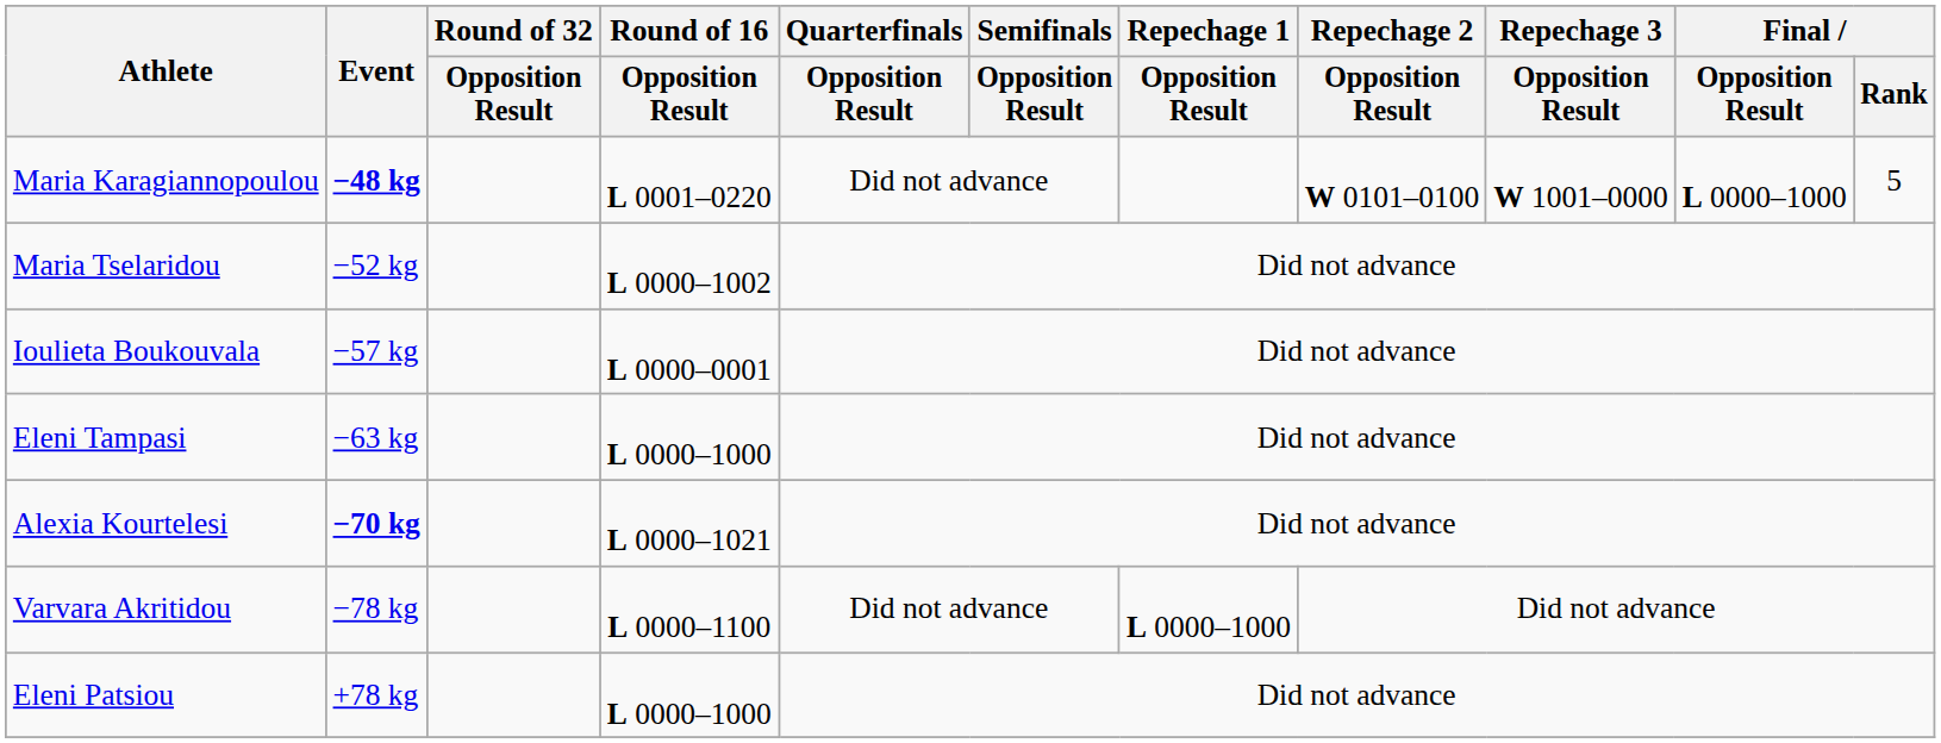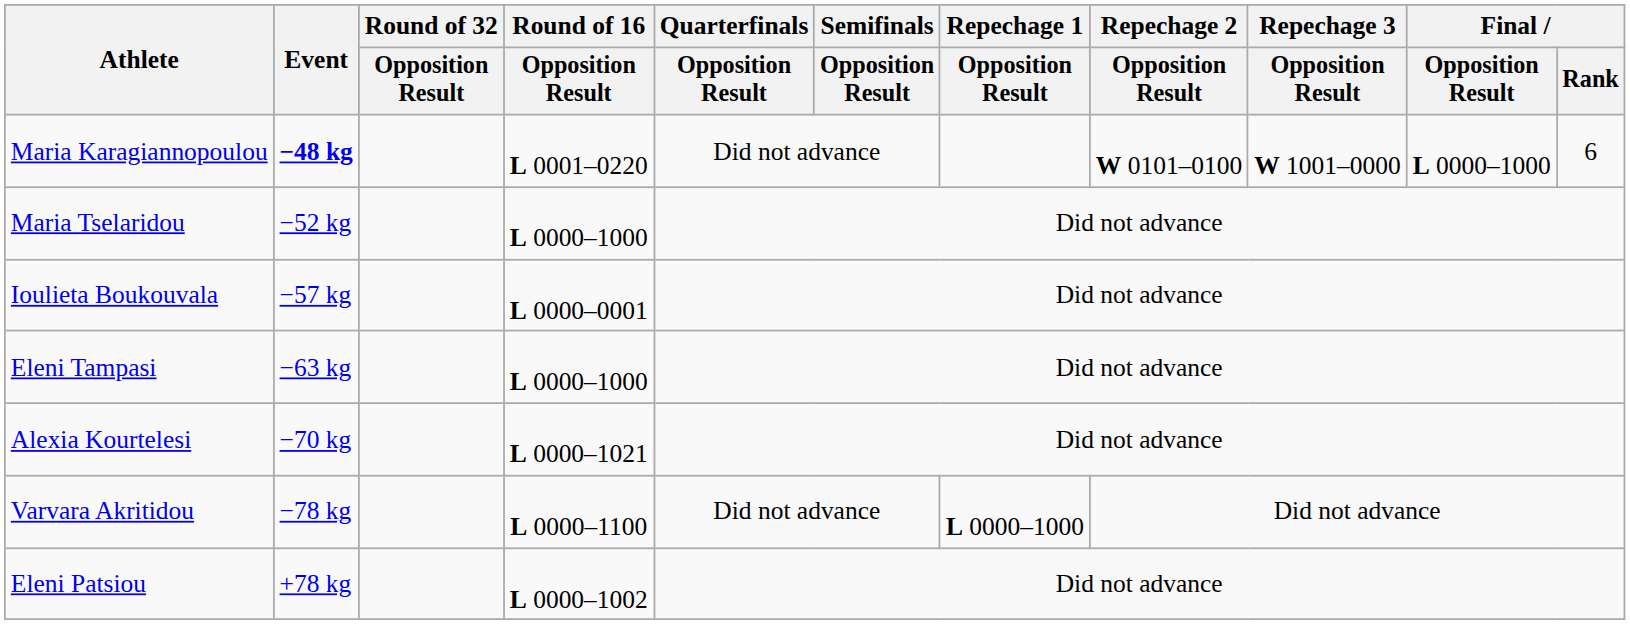 <table class="wikitable" style="font-size:90%">
 <tr>
 <th rowspan="2">Athlete</th>
 <th rowspan="2">Event</th>
 <th>Round of 32</th>
 <th>Round of 16</th>
 <th>Quarterfinals</th>
 <th>Semifinals</th>
 <th>Repechage 1</th>
 <th>Repechage 2</th>
 <th>Repechage 3</th>
 <th colspan=2>Final / </th>
 </tr>
 <tr style="font-size:95%">
 <th>Opposition<br>Result</th>
 <th>Opposition<br>Result</th>
 <th>Opposition<br>Result</th>
 <th>Opposition<br>Result</th>
 <th>Opposition<br>Result</th>
 <th>Opposition<br>Result</th>
 <th>Opposition<br>Result</th>
 <th>Opposition<br>Result</th>
 <th>Rank</th>
 </tr>
 <tr align=center>
 <td align=left><a href='#'>Maria Karagiannopoulou</a></td>
 <td align=left><strong><a href='#'>−48 kg</a></strong></td>
 <td></td>
 <td><br><strong>L</strong> 0001–0220</td>
 <td colspan=2>Did not advance</td>
 <td></td>
 <td><br><strong>W</strong> 0101–0100</td>
 <td><br><strong>W</strong> 1001–0000</td>
 <td><br><strong>L</strong> 0000–1000</td>
-<td>5</td>
+<td>6</td>
 </tr>
 <tr align=center>
 <td align=left><a href='#'>Maria Tselaridou</a></td>
 <td align=left><a href='#'>−52 kg</a></td>
 <td></td>
-<td><br><strong>L</strong> 0000–1002</td>
+<td><br><strong>L</strong> 0000–1000</td>
 <td colspan=7>Did not advance</td>
 </tr>
 <tr align=center>
 <td align=left><a href='#'>Ioulieta Boukouvala</a></td>
 <td align=left><a href='#'>−57 kg</a></td>
 <td></td>
 <td><br><strong>L</strong> 0000–0001</td>
 <td colspan=7>Did not advance</td>
 </tr>
 <tr align=center>
 <td align=left><a href='#'>Eleni Tampasi</a></td>
 <td align=left><a href='#'>−63 kg</a></td>
 <td></td>
 <td><br><strong>L</strong> 0000–1000</td>
 <td colspan=7>Did not advance</td>
 </tr>
 <tr align=center>
 <td align=left><a href='#'>Alexia Kourtelesi</a></td>
-<td align=left><strong><a href='#'>−70 kg</a></strong></td>
+<td align=left><a href='#'>−70 kg</a></td>
 <td></td>
 <td><br><strong>L</strong> 0000–1021</td>
 <td colspan=7>Did not advance</td>
 </tr>
 <tr align=center>
 <td align=left><a href='#'>Varvara Akritidou</a></td>
 <td align=left><a href='#'>−78 kg</a></td>
 <td></td>
 <td><br><strong>L</strong> 0000–1100</td>
 <td colspan=2>Did not advance</td>
 <td><br><strong>L</strong> 0000–1000</td>
 <td colspan=4>Did not advance</td>
 </tr>
 <tr align=center>
 <td align=left><a href='#'>Eleni Patsiou</a></td>
 <td align=left><a href='#'>+78 kg</a></td>
 <td></td>
-<td><br><strong>L</strong> 0000–1000</td>
+<td><br><strong>L</strong> 0000–1002</td>
 <td colspan=7>Did not advance</td>
 </tr>
 </table>
